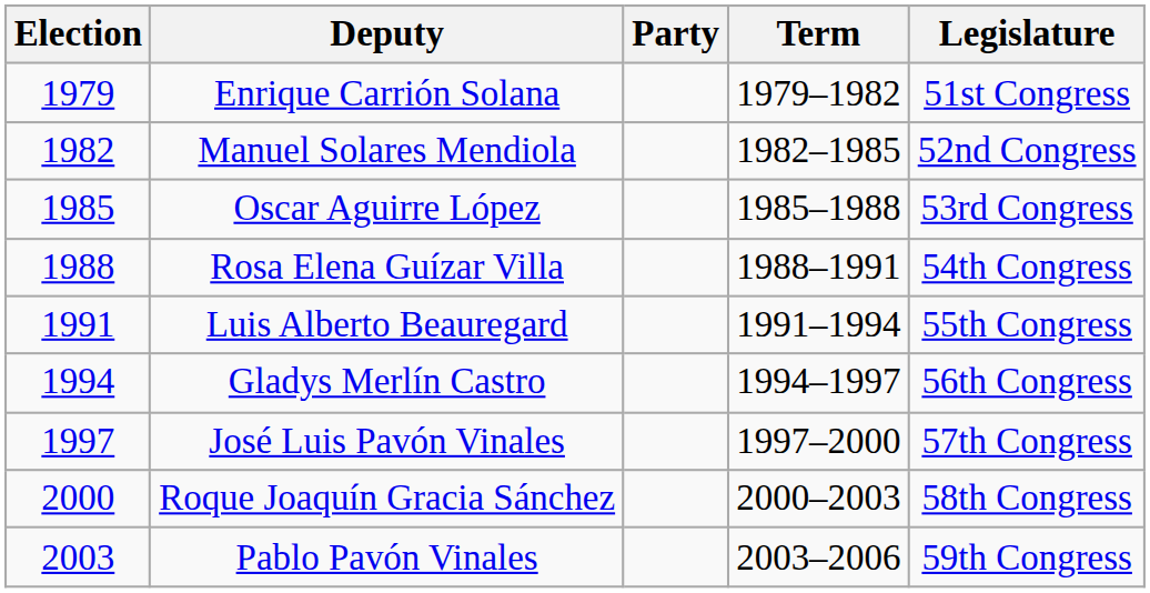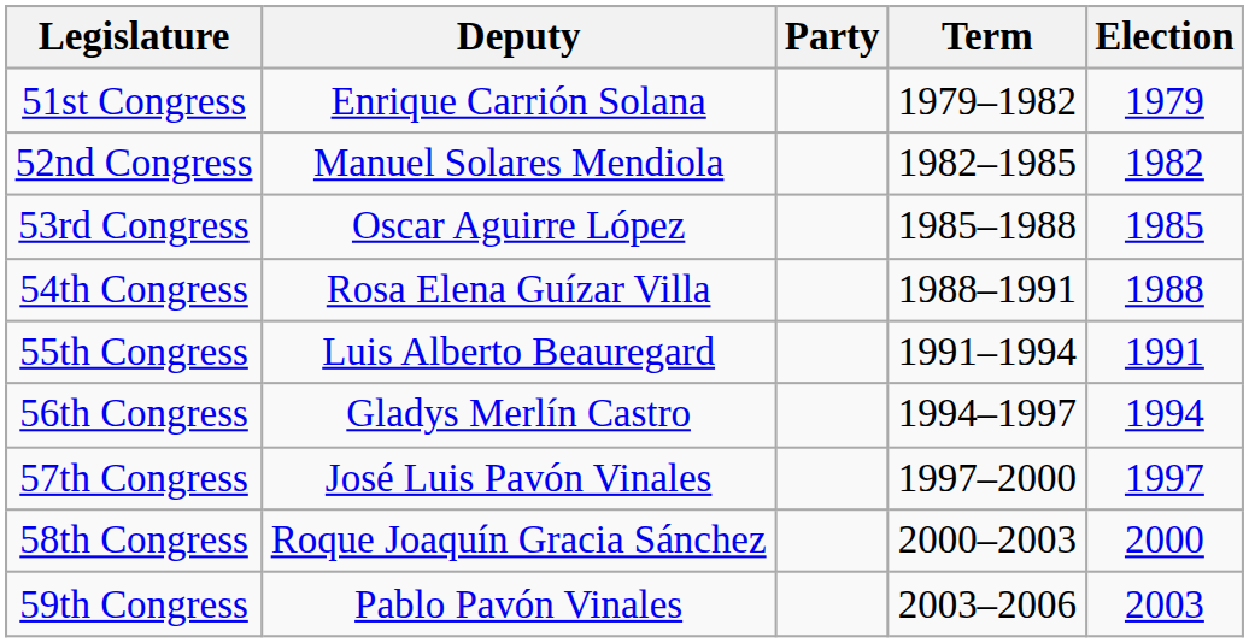 <table class="wikitable sortable" style="text-align: center">
 <tr>
-<th>Election</th>
+<th class="unsortable">Legislature</th>
 <th class="unsortable">Deputy</th>
 <th class="unsortable">Party</th>
 <th class="unsortable">Term</th>
-<th class="unsortable">Legislature</th>
+<th>Election</th>
 </tr>
 <tr>
-<td><a href='#'>1979</a></td>
+<td><a href='#'>51st Congress</a></td>
 <td><a href='#'>Enrique Carrión Solana</a></td>
 <td></td>
 <td>1979–1982</td>
-<td><a href='#'>51st Congress</a></td>
+<td><a href='#'>1979</a></td>
 </tr>
 <tr>
-<td><a href='#'>1982</a></td>
+<td><a href='#'>52nd Congress</a></td>
 <td><a href='#'>Manuel Solares Mendiola</a></td>
 <td></td>
 <td>1982–1985</td>
-<td><a href='#'>52nd Congress</a></td>
+<td><a href='#'>1982</a></td>
 </tr>
 <tr>
-<td><a href='#'>1985</a></td>
+<td><a href='#'>53rd Congress</a></td>
 <td><a href='#'>Oscar Aguirre López</a></td>
 <td></td>
 <td>1985–1988</td>
-<td><a href='#'>53rd Congress</a></td>
+<td><a href='#'>1985</a></td>
 </tr>
 <tr>
-<td><a href='#'>1988</a></td>
+<td><a href='#'>54th Congress</a></td>
 <td><a href='#'>Rosa Elena Guízar Villa</a></td>
 <td></td>
 <td>1988–1991</td>
-<td><a href='#'>54th Congress</a></td>
+<td><a href='#'>1988</a></td>
 </tr>
 <tr>
-<td><a href='#'>1991</a></td>
+<td><a href='#'>55th Congress</a></td>
 <td><a href='#'>Luis Alberto Beauregard</a></td>
 <td></td>
 <td>1991–1994</td>
-<td><a href='#'>55th Congress</a></td>
+<td><a href='#'>1991</a></td>
 </tr>
 <tr>
-<td><a href='#'>1994</a></td>
+<td><a href='#'>56th Congress</a></td>
 <td><a href='#'>Gladys Merlín Castro</a></td>
 <td></td>
 <td>1994–1997</td>
-<td><a href='#'>56th Congress</a></td>
+<td><a href='#'>1994</a></td>
 </tr>
 <tr>
-<td><a href='#'>1997</a></td>
+<td><a href='#'>57th Congress</a></td>
 <td><a href='#'>José Luis Pavón Vinales</a></td>
 <td></td>
 <td>1997–2000</td>
-<td><a href='#'>57th Congress</a></td>
+<td><a href='#'>1997</a></td>
 </tr>
 <tr>
-<td><a href='#'>2000</a></td>
+<td><a href='#'>58th Congress</a></td>
 <td><a href='#'>Roque Joaquín Gracia Sánchez</a></td>
 <td></td>
 <td>2000–2003</td>
-<td><a href='#'>58th Congress</a></td>
+<td><a href='#'>2000</a></td>
 </tr>
 <tr>
-<td><a href='#'>2003</a></td>
+<td><a href='#'>59th Congress</a></td>
 <td><a href='#'>Pablo Pavón Vinales</a></td>
 <td></td>
 <td>2003–2006</td>
-<td><a href='#'>59th Congress</a></td>
+<td><a href='#'>2003</a></td>
 </tr>
 </table>
